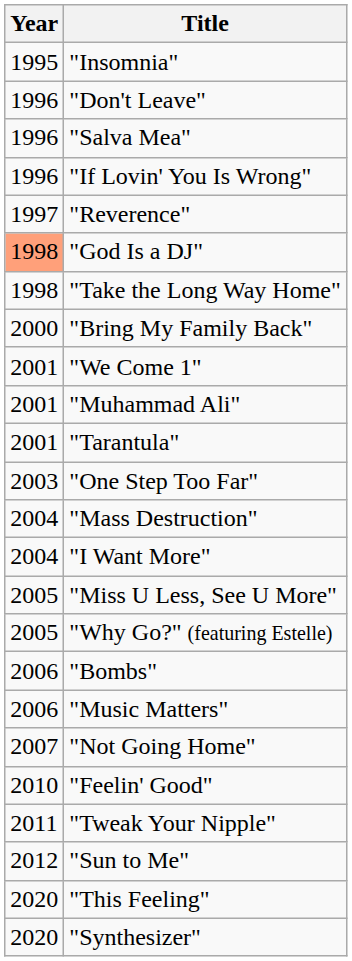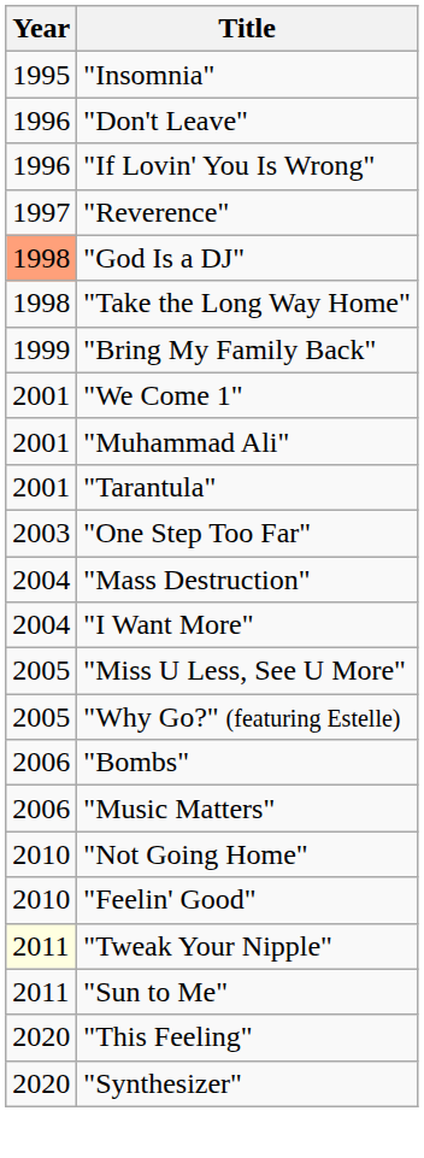 <table class="wikitable">
 <tr>
 <th scope="col">Year</th>
 <th scope="col">Title</th>
 </tr>
 <tr>
 <td>1995</td>
 <td>"Insomnia"</td>
 </tr>
 <tr>
 <td>1996</td>
 <td>"Don't Leave"</td>
-</tr>
-<tr>
-<td>1996</td>
-<td>"Salva Mea"</td>
 </tr>
 <tr>
 <td>1996</td>
 <td>"If Lovin' You Is Wrong"</td>
 </tr>
 <tr>
 <td>1997</td>
 <td>"Reverence"</td>
 </tr>
 <tr>
 <td style="background: lightsalmon;">1998</td>
 <td>"God Is a DJ"</td>
 </tr>
 <tr>
 <td>1998</td>
 <td>"Take the Long Way Home"</td>
 </tr>
 <tr>
-<td>2000</td>
+<td>1999</td>
 <td>"Bring My Family Back"</td>
 </tr>
 <tr>
 <td>2001</td>
 <td>"We Come 1"</td>
 </tr>
 <tr>
 <td>2001</td>
 <td>"Muhammad Ali"</td>
 </tr>
 <tr>
 <td>2001</td>
 <td>"Tarantula"</td>
 </tr>
 <tr>
 <td>2003</td>
 <td>"One Step Too Far"</td>
 </tr>
 <tr>
 <td>2004</td>
 <td>"Mass Destruction"</td>
 </tr>
 <tr>
 <td>2004</td>
 <td>"I Want More"</td>
 </tr>
 <tr>
 <td>2005</td>
 <td>"Miss U Less, See U More"</td>
 </tr>
 <tr>
 <td>2005</td>
 <td>"Why Go?" <small>(featuring Estelle)</small></td>
 </tr>
 <tr>
 <td>2006</td>
 <td>"Bombs"</td>
 </tr>
 <tr>
 <td>2006</td>
 <td>"Music Matters"</td>
 </tr>
 <tr>
-<td>2007</td>
+<td>2010</td>
 <td>"Not Going Home"</td>
 </tr>
 <tr>
 <td>2010</td>
 <td>"Feelin' Good"</td>
 </tr>
 <tr>
-<td>2011</td>
+<td style="background: lightyellow;">2011</td>
 <td>"Tweak Your Nipple"</td>
 </tr>
 <tr>
-<td>2012</td>
+<td>2011</td>
 <td>"Sun to Me"</td>
 </tr>
 <tr>
 <td>2020</td>
 <td>"This Feeling"</td>
 </tr>
 <tr>
 <td>2020</td>
 <td>"Synthesizer"</td>
 </tr>
 </table>
